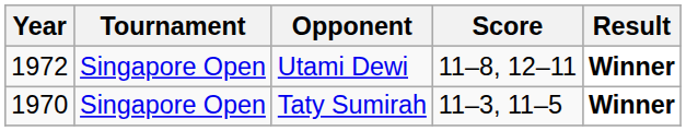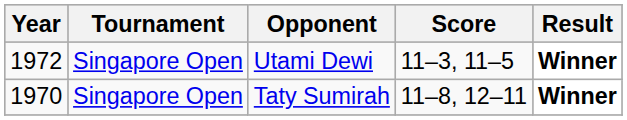 <table class="sortable wikitable" style="font-size: 90%;">
 <tr>
 <th>Year</th>
 <th>Tournament</th>
 <th>Opponent</th>
 <th>Score</th>
 <th>Result</th>
 </tr>
 <tr>
 <td align="center">1972</td>
 <td align="left"><a href='#'>Singapore Open</a></td>
 <td align="left"> <a href='#'>Utami Dewi</a></td>
-<td align="left">11–8, 12–11</td>
+<td align="left">11–3, 11–5</td>
 <td style="text-align:left; background:white"> <strong>Winner</strong></td>
 </tr>
 <tr>
 <td align="center">1970</td>
 <td align="left"><a href='#'>Singapore Open</a></td>
 <td align="left"> <a href='#'>Taty Sumirah</a></td>
-<td align="left">11–3, 11–5</td>
+<td align="left">11–8, 12–11</td>
 <td style="text-align:left; background:white"> <strong>Winner</strong></td>
 </tr>
 </table>
